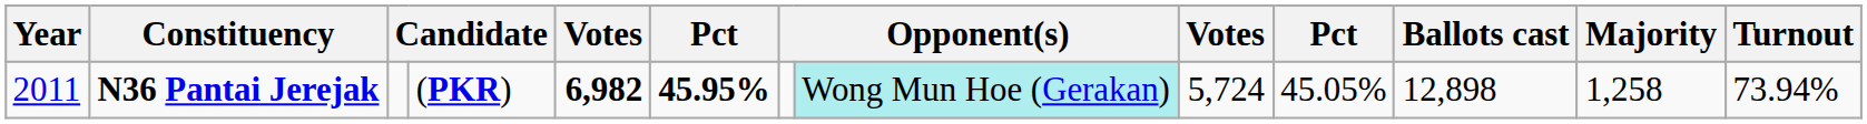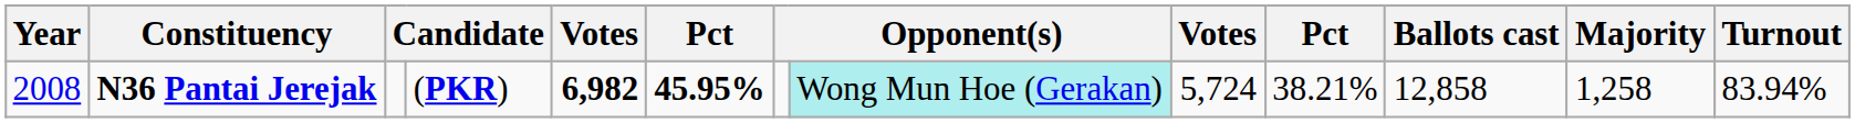 <table class="wikitable" style="margin:0.5em ; font-size:95%">
 <tr>
 <th>Year</th>
 <th>Constituency</th>
 <th colspan=2>Candidate</th>
 <th>Votes</th>
 <th>Pct</th>
 <th colspan=2>Opponent(s)</th>
 <th>Votes</th>
 <th>Pct</th>
 <th>Ballots cast</th>
 <th>Majority</th>
 <th>Turnout</th>
 </tr>
 <tr>
-<td><a href='#'>2011</a></td>
+<td><a href='#'>2008</a></td>
 <td><strong>N36 <a href='#'>Pantai Jerejak</a></strong></td>
 <td></td>
 <td> (<a href='#'><strong>PKR</strong></a>)</td>
 <td align="right"><strong>6,982</strong></td>
 <td><strong>45.95%</strong></td>
 <td></td>
 <td style="background: paleturquoise;">Wong Mun Hoe (<a href='#'>Gerakan</a>)</td>
 <td align="right">5,724</td>
-<td>45.05%</td>
-<td>12,898</td>
+<td>38.21%</td>
+<td>12,858</td>
 <td>1,258</td>
-<td>73.94%</td>
+<td>83.94%</td>
 </tr>
 </table>
